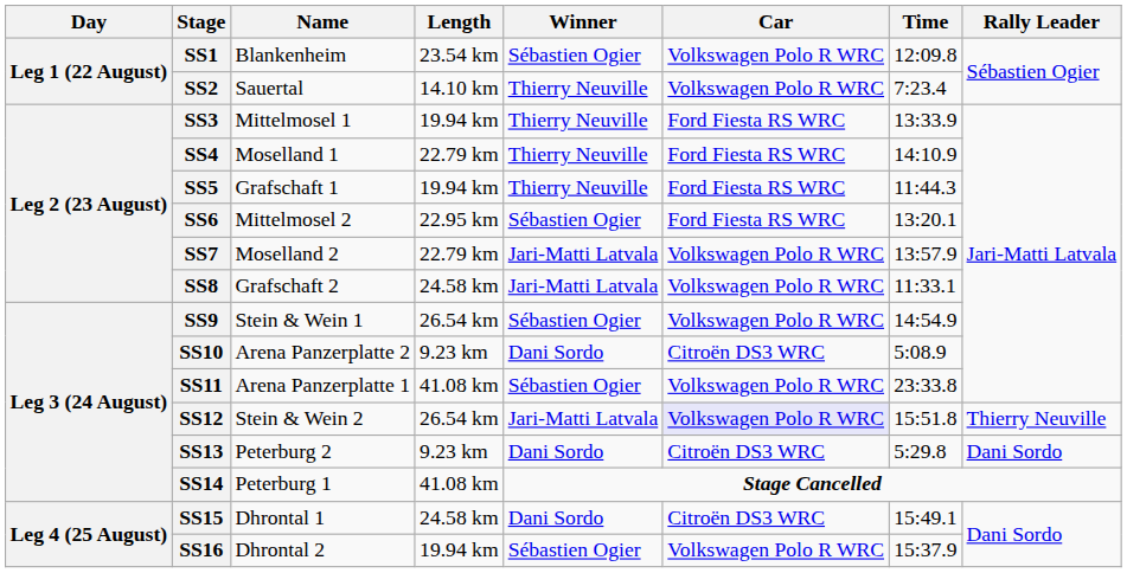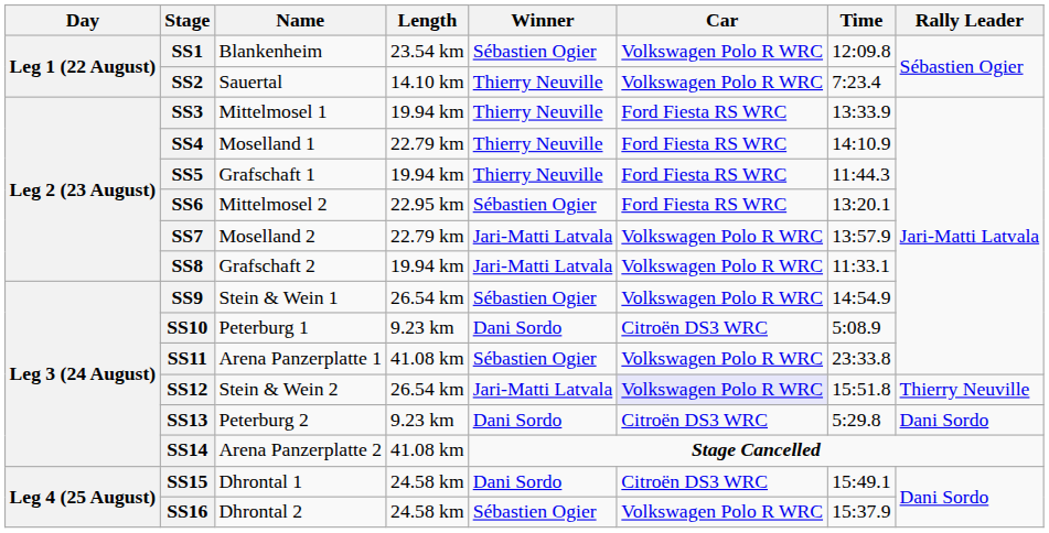 <table class="wikitable">
 <tr>
 <th>Day</th>
 <th>Stage</th>
 <th>Name</th>
 <th>Length</th>
 <th>Winner</th>
 <th>Car</th>
 <th>Time</th>
 <th>Rally Leader</th>
 </tr>
 <tr>
 <th rowspan="2">Leg 1 (22 August)</th>
 <th>SS1</th>
 <td>Blankenheim</td>
 <td>23.54 km</td>
 <td> <a href='#'>Sébastien Ogier</a></td>
 <td><a href='#'>Volkswagen Polo R WRC</a></td>
 <td>12:09.8</td>
 <td rowspan="2"> <a href='#'>Sébastien Ogier</a></td>
 </tr>
 <tr>
 <th>SS2</th>
 <td>Sauertal</td>
 <td>14.10 km</td>
 <td> <a href='#'>Thierry Neuville</a></td>
 <td><a href='#'>Volkswagen Polo R WRC</a></td>
 <td>7:23.4</td>
 </tr>
 <tr>
 <th rowspan="6">Leg 2 (23 August)</th>
 <th>SS3</th>
 <td>Mittelmosel 1</td>
 <td>19.94 km</td>
 <td> <a href='#'>Thierry Neuville</a></td>
 <td><a href='#'>Ford Fiesta RS WRC</a></td>
 <td>13:33.9</td>
 <td rowspan="9"> <a href='#'>Jari-Matti Latvala</a></td>
 </tr>
 <tr>
 <th>SS4</th>
 <td>Moselland 1</td>
 <td>22.79 km</td>
 <td> <a href='#'>Thierry Neuville</a></td>
 <td><a href='#'>Ford Fiesta RS WRC</a></td>
 <td>14:10.9</td>
 </tr>
 <tr>
 <th>SS5</th>
 <td>Grafschaft 1</td>
 <td>19.94 km</td>
 <td> <a href='#'>Thierry Neuville</a></td>
 <td><a href='#'>Ford Fiesta RS WRC</a></td>
 <td>11:44.3</td>
 </tr>
 <tr>
 <th>SS6</th>
 <td>Mittelmosel 2</td>
 <td>22.95 km</td>
 <td> <a href='#'>Sébastien Ogier</a></td>
 <td><a href='#'>Ford Fiesta RS WRC</a></td>
 <td>13:20.1</td>
 </tr>
 <tr>
 <th>SS7</th>
 <td>Moselland 2</td>
 <td>22.79 km</td>
 <td> <a href='#'>Jari-Matti Latvala</a></td>
 <td><a href='#'>Volkswagen Polo R WRC</a></td>
 <td>13:57.9</td>
 </tr>
 <tr>
 <th>SS8</th>
 <td>Grafschaft 2</td>
-<td>24.58 km</td>
+<td>19.94 km</td>
 <td> <a href='#'>Jari-Matti Latvala</a></td>
 <td><a href='#'>Volkswagen Polo R WRC</a></td>
 <td>11:33.1</td>
 </tr>
 <tr>
 <th rowspan="6">Leg 3 (24 August)</th>
 <th>SS9</th>
 <td>Stein & Wein 1</td>
 <td>26.54 km</td>
 <td> <a href='#'>Sébastien Ogier</a></td>
 <td><a href='#'>Volkswagen Polo R WRC</a></td>
 <td>14:54.9</td>
 </tr>
 <tr>
 <th>SS10</th>
-<td>Arena Panzerplatte 2</td>
+<td>Peterburg 1</td>
 <td>9.23 km</td>
 <td> <a href='#'>Dani Sordo</a></td>
 <td><a href='#'>Citroën DS3 WRC</a></td>
 <td>5:08.9</td>
 </tr>
 <tr>
 <th>SS11</th>
 <td>Arena Panzerplatte 1</td>
 <td>41.08 km</td>
 <td> <a href='#'>Sébastien Ogier</a></td>
 <td><a href='#'>Volkswagen Polo R WRC</a></td>
 <td>23:33.8</td>
 </tr>
 <tr>
 <th>SS12</th>
 <td>Stein & Wein 2</td>
 <td>26.54 km</td>
 <td> <a href='#'>Jari-Matti Latvala</a></td>
 <td style="background: lavender;"><a href='#'>Volkswagen Polo R WRC</a></td>
 <td>15:51.8</td>
 <td> <a href='#'>Thierry Neuville</a></td>
 </tr>
 <tr>
 <th>SS13</th>
 <td>Peterburg 2</td>
 <td>9.23 km</td>
 <td> <a href='#'>Dani Sordo</a></td>
 <td><a href='#'>Citroën DS3 WRC</a></td>
 <td>5:29.8</td>
 <td> <a href='#'>Dani Sordo</a></td>
 </tr>
 <tr>
 <th>SS14</th>
-<td>Peterburg 1</td>
+<td>Arena Panzerplatte 2</td>
 <td>41.08 km</td>
 <td align="center" colspan="4"><strong><em>Stage Cancelled</em></strong></td>
 </tr>
 <tr>
 <th rowspan="2">Leg 4 (25 August)</th>
 <th>SS15</th>
 <td>Dhrontal 1</td>
 <td>24.58 km</td>
 <td> <a href='#'>Dani Sordo</a></td>
 <td><a href='#'>Citroën DS3 WRC</a></td>
 <td>15:49.1</td>
 <td rowspan="2"> <a href='#'>Dani Sordo</a></td>
 </tr>
 <tr>
 <th>SS16</th>
 <td>Dhrontal 2</td>
-<td>19.94 km</td>
+<td>24.58 km</td>
 <td> <a href='#'>Sébastien Ogier</a></td>
 <td><a href='#'>Volkswagen Polo R WRC</a></td>
 <td>15:37.9</td>
 </tr>
 </table>
